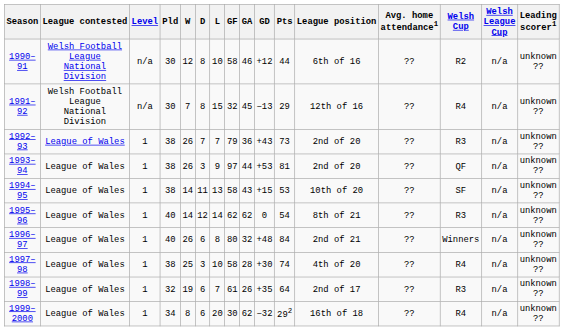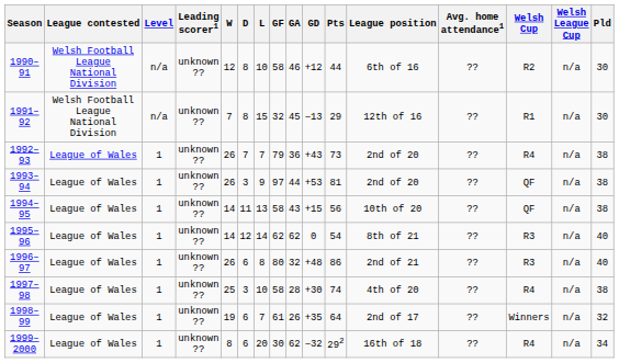 <table class="wikitable" style="text-align: center;">
 <tr>
 <th width="50">Season<br></th>
 <th style="text-align:center;">League contested</th>
 <th width="20"><a href='#'>Level</a><br></th>
-<th width="33">Pld<br></th>
+<th style="text-align:center;">Leading scorer<sup>1</sup></th>
 <th width="33">W<br></th>
 <th width="33">D<br></th>
 <th width="33">L<br></th>
 <th width="33">GF<br></th>
 <th width="33">GA<br></th>
 <th width="33">GD<br></th>
 <th width="33">Pts<br></th>
 <th style="text-align:center;">League position<br></th>
 <th style="text-align:center;">Avg. home<br>attendance<sup>1</sup><br></th>
 <th style="text-align:center;"><a href='#'>Welsh Cup</a><br></th>
 <th style="text-align:center;"><a href='#'>Welsh League Cup</a><br></th>
-<th style="text-align:center;">Leading scorer<sup>1</sup></th>
+<th width="33">Pld<br></th>
 </tr>
 <tr>
 <td><a href='#'>1990–91</a></td>
 <td><a href='#'>Welsh Football League</a><br><a href='#'>National Division</a></td>
 <td>n/a</td>
-<td>30</td>
+<td>unknown ??</td>
 <td>12</td>
 <td>8</td>
 <td>10</td>
 <td>58</td>
 <td>46</td>
 <td>+12</td>
 <td>44</td>
 <td>6th of 16</td>
 <td>??</td>
 <td>R2</td>
 <td>n/a</td>
-<td>unknown ??</td>
+<td>30</td>
 </tr>
 <tr>
 <td><a href='#'>1991–92</a></td>
 <td>Welsh Football League<br>National Division</td>
 <td>n/a</td>
-<td>30</td>
+<td>unknown ??</td>
 <td>7</td>
 <td>8</td>
 <td>15</td>
 <td>32</td>
 <td>45</td>
 <td>−13</td>
 <td>29</td>
 <td>12th of 16</td>
 <td>??</td>
-<td>R4</td>
+<td>R1</td>
 <td>n/a</td>
-<td>unknown ??</td>
+<td>30</td>
 </tr>
 <tr>
 <td><a href='#'>1992–93</a></td>
 <td><a href='#'>League of Wales</a></td>
 <td>1</td>
-<td>38</td>
+<td>unknown ??</td>
 <td>26</td>
 <td>7</td>
 <td>7</td>
 <td>79</td>
 <td>36</td>
 <td>+43</td>
 <td>73</td>
 <td>2nd of 20</td>
 <td>??</td>
-<td>R3</td>
+<td>R4</td>
 <td>n/a</td>
-<td>unknown ??</td>
+<td>38</td>
 </tr>
 <tr>
 <td><a href='#'>1993–94</a></td>
 <td>League of Wales</td>
 <td>1</td>
-<td>38</td>
+<td>unknown ??</td>
 <td>26</td>
 <td>3</td>
 <td>9</td>
 <td>97</td>
 <td>44</td>
 <td>+53</td>
 <td>81</td>
 <td>2nd of 20</td>
 <td>??</td>
 <td>QF</td>
 <td>n/a</td>
-<td>unknown ??</td>
+<td>38</td>
 </tr>
 <tr>
 <td><a href='#'>1994–95</a></td>
 <td>League of Wales</td>
 <td>1</td>
-<td>38</td>
+<td>unknown ??</td>
 <td>14</td>
 <td>11</td>
 <td>13</td>
 <td>58</td>
 <td>43</td>
 <td>+15</td>
-<td>53</td>
+<td>56</td>
 <td>10th of 20</td>
 <td>??</td>
-<td>SF</td>
+<td>QF</td>
 <td>n/a</td>
-<td>unknown ??</td>
+<td>38</td>
 </tr>
 <tr>
 <td><a href='#'>1995–96</a></td>
 <td>League of Wales</td>
 <td>1</td>
-<td>40</td>
+<td>unknown ??</td>
 <td>14</td>
 <td>12</td>
 <td>14</td>
 <td>62</td>
 <td>62</td>
 <td>0</td>
 <td>54</td>
 <td>8th of 21</td>
 <td>??</td>
 <td>R3</td>
 <td>n/a</td>
-<td>unknown ??</td>
+<td>40</td>
 </tr>
 <tr>
 <td><a href='#'>1996–97</a></td>
 <td>League of Wales</td>
 <td>1</td>
-<td>40</td>
+<td>unknown ??</td>
 <td>26</td>
 <td>6</td>
 <td>8</td>
 <td>80</td>
 <td>32</td>
 <td>+48</td>
-<td>84</td>
+<td>86</td>
 <td>2nd of 21</td>
 <td>??</td>
-<td>Winners</td>
+<td>R3</td>
 <td>n/a</td>
-<td>unknown ??</td>
+<td>40</td>
 </tr>
 <tr>
 <td><a href='#'>1997–98</a></td>
 <td>League of Wales</td>
 <td>1</td>
-<td>38</td>
+<td>unknown ??</td>
 <td>25</td>
 <td>3</td>
 <td>10</td>
 <td>58</td>
 <td>28</td>
 <td>+30</td>
 <td>74</td>
 <td>4th of 20</td>
 <td>??</td>
 <td>R4</td>
 <td>n/a</td>
-<td>unknown ??</td>
+<td>38</td>
 </tr>
 <tr>
 <td><a href='#'>1998–99</a></td>
 <td>League of Wales</td>
 <td>1</td>
-<td>32</td>
+<td>unknown ??</td>
 <td>19</td>
 <td>6</td>
 <td>7</td>
 <td>61</td>
 <td>26</td>
 <td>+35</td>
 <td>64</td>
 <td>2nd of 17</td>
 <td>??</td>
-<td>R3</td>
+<td>Winners</td>
 <td>n/a</td>
-<td>unknown ??</td>
+<td>32</td>
 </tr>
 <tr>
 <td><a href='#'>1999–2000</a></td>
 <td>League of Wales</td>
 <td>1</td>
-<td>34</td>
+<td>unknown ??</td>
 <td>8</td>
 <td>6</td>
 <td>20</td>
 <td>30</td>
 <td>62</td>
 <td>−32</td>
 <td>29<sup>2</sup></td>
 <td>16th of 18</td>
 <td>??</td>
 <td>R4</td>
 <td>n/a</td>
-<td>unknown ??</td>
+<td>34</td>
 </tr>
 </table>
